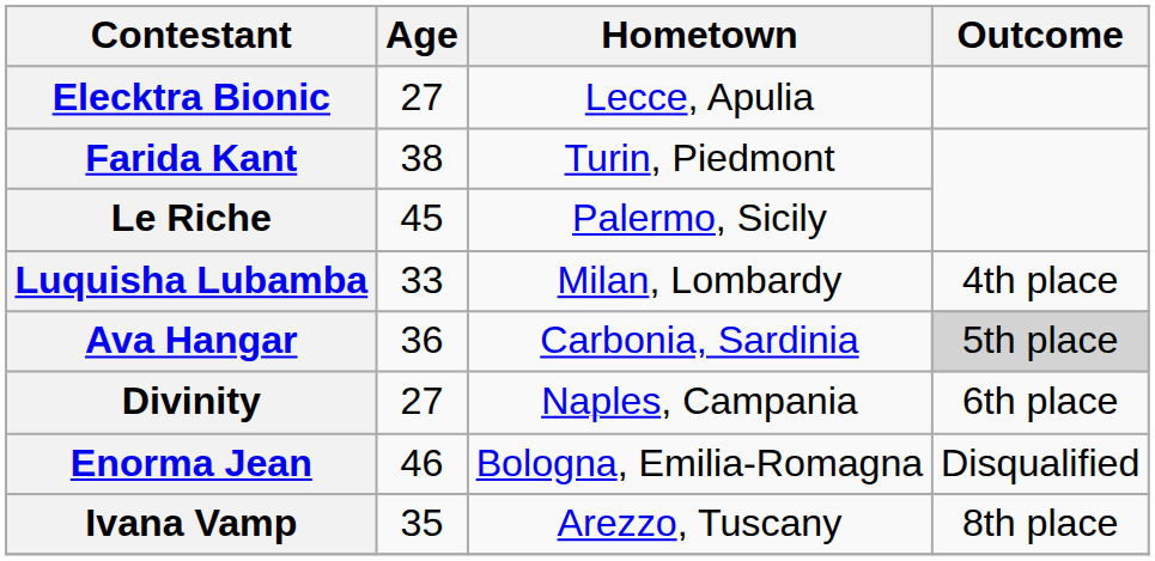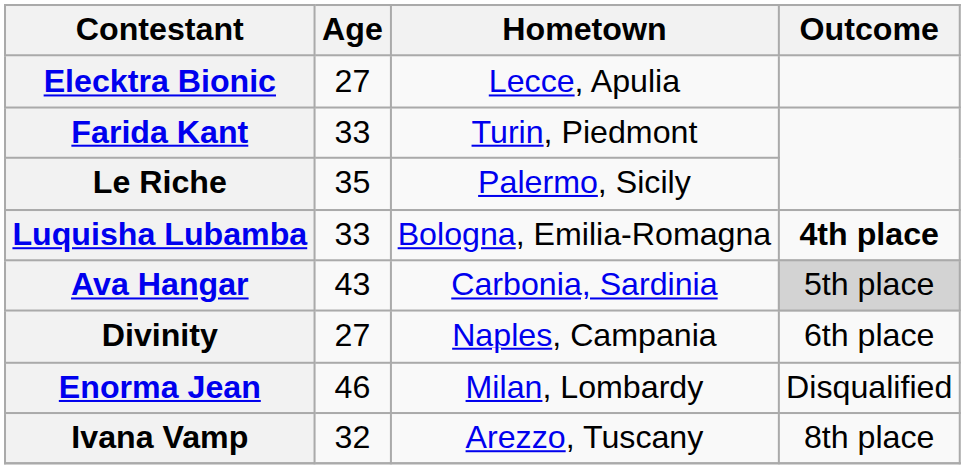 <table class="wikitable sortable" style="text-align:center;">
 <tr>
 <th scope="col">Contestant</th>
 <th scope="col">Age</th>
 <th scope="col">Hometown</th>
 <th scope="col">Outcome</th>
 </tr>
 <tr>
 <th scope="row"><a href='#'>Elecktra Bionic</a></th>
 <td>27</td>
 <td><a href='#'>Lecce</a>, Apulia</td>
 <td></td>
 </tr>
 <tr>
 <th scope="row"><a href='#'>Farida Kant</a></th>
-<td>38</td>
+<td>33</td>
 <td><a href='#'>Turin</a>, Piedmont</td>
 <td nowrap rowspan="2"></td>
 </tr>
 <tr>
 <th scope="row">Le Riche</th>
-<td>45</td>
+<td>35</td>
 <td><a href='#'>Palermo</a>, Sicily</td>
 </tr>
 <tr>
 <th nowrap scope="row"><a href='#'>Luquisha Lubamba</a></th>
 <td>33</td>
-<td><a href='#'>Milan</a>, Lombardy</td>
-<td>4th place</td>
+<td nowrap><a href='#'>Bologna</a>, Emilia-Romagna</td>
+<td><strong>4th place</strong></td>
 </tr>
 <tr>
 <th scope="row"><a href='#'>Ava Hangar</a></th>
-<td>36</td>
+<td>43</td>
 <td><a href='#'>Carbonia, Sardinia</a></td>
 <td style="background: lightgrey;">5th place</td>
 </tr>
 <tr>
 <th scope="row">Divinity</th>
 <td>27</td>
 <td><a href='#'>Naples</a>, Campania</td>
 <td>6th place</td>
 </tr>
 <tr>
 <th scope="row"><a href='#'>Enorma Jean</a></th>
 <td>46</td>
-<td nowrap><a href='#'>Bologna</a>, Emilia-Romagna</td>
+<td><a href='#'>Milan</a>, Lombardy</td>
 <td>Disqualified</td>
 </tr>
 <tr>
 <th scope="row">Ivana Vamp</th>
-<td>35</td>
+<td>32</td>
 <td><a href='#'>Arezzo</a>, Tuscany</td>
 <td>8th place</td>
 </tr>
 <tr>
 </tr>
 </table>
